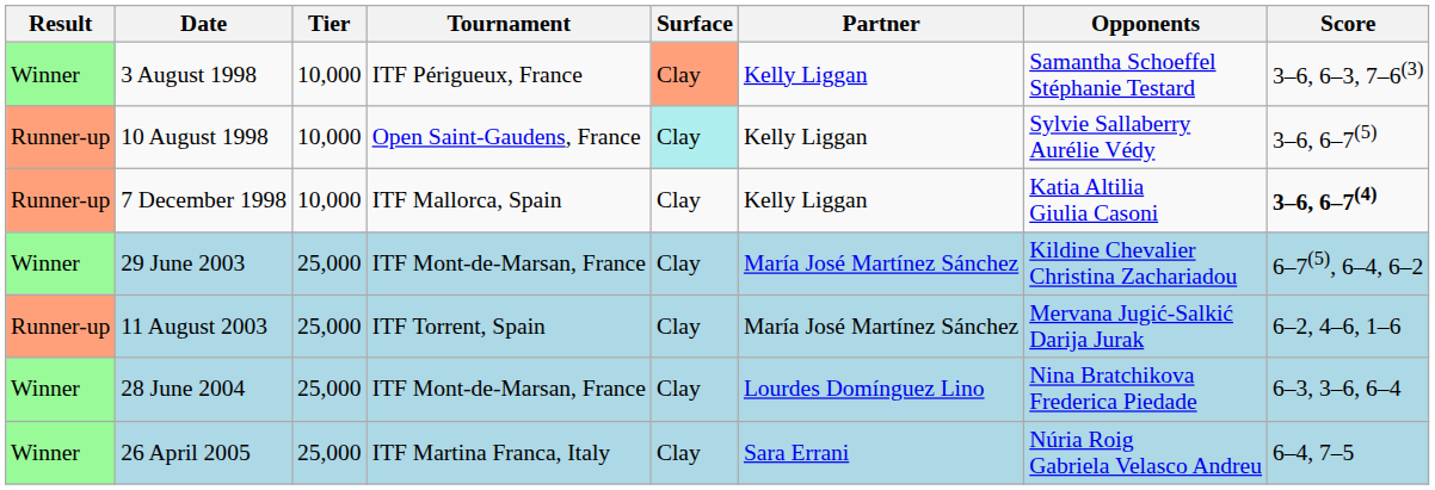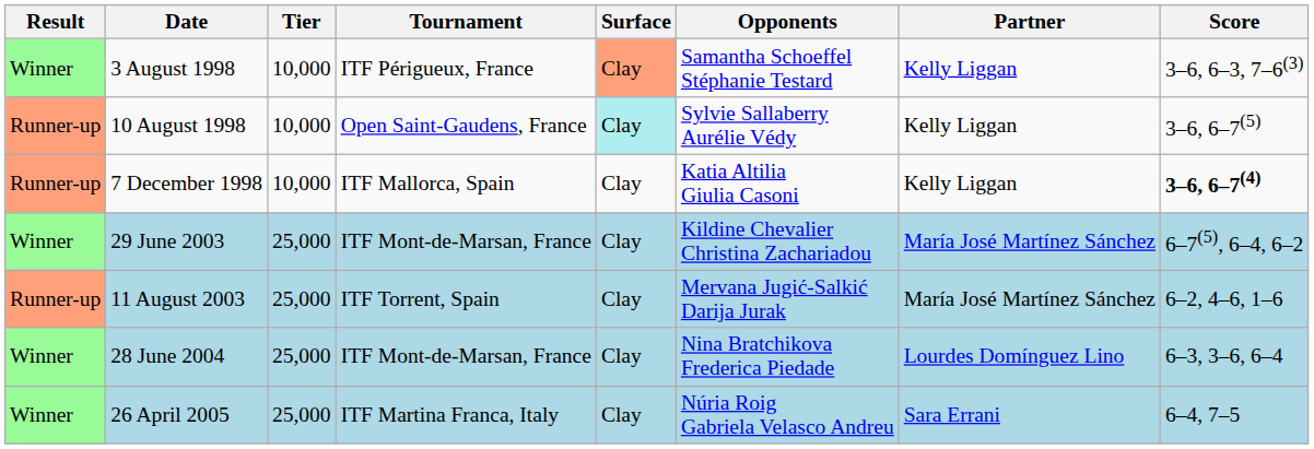 <table class="sortable wikitable">
 <tr>
 <th>Result</th>
 <th>Date</th>
 <th>Tier</th>
 <th>Tournament</th>
 <th>Surface</th>
+<th>Opponents</th>
 <th>Partner</th>
-<th>Opponents</th>
 <th>Score</th>
 </tr>
 <tr>
 <td bgcolor="98FB98">Winner</td>
 <td>3 August 1998</td>
 <td>10,000</td>
 <td>ITF Périgueux, France</td>
 <td style="background: lightsalmon;">Clay</td>
+<td> <a href='#'>Samantha Schoeffel</a> <br>  <a href='#'>Stéphanie Testard</a></td>
 <td> <a href='#'>Kelly Liggan</a></td>
-<td> <a href='#'>Samantha Schoeffel</a> <br>  <a href='#'>Stéphanie Testard</a></td>
 <td>3–6, 6–3, 7–6<sup>(3)</sup></td>
 </tr>
 <tr>
 <td bgcolor=FFA07A>Runner-up</td>
 <td>10 August 1998</td>
 <td>10,000</td>
 <td><a href='#'>Open Saint-Gaudens</a>, France</td>
 <td style="background: paleturquoise;">Clay</td>
+<td> <a href='#'>Sylvie Sallaberry</a> <br>  <a href='#'>Aurélie Védy</a></td>
 <td> Kelly Liggan</td>
-<td> <a href='#'>Sylvie Sallaberry</a> <br>  <a href='#'>Aurélie Védy</a></td>
 <td>3–6, 6–7<sup>(5)</sup></td>
 </tr>
 <tr>
 <td bgcolor=FFA07A>Runner-up</td>
 <td>7 December 1998</td>
 <td>10,000</td>
 <td>ITF Mallorca, Spain</td>
 <td>Clay</td>
+<td> <a href='#'>Katia Altilia</a> <br>  <a href='#'>Giulia Casoni</a></td>
 <td> Kelly Liggan</td>
-<td> <a href='#'>Katia Altilia</a> <br>  <a href='#'>Giulia Casoni</a></td>
 <td><strong>3–6, 6–7<sup>(4)</sup></strong></td>
 </tr>
 <tr style="background:lightblue;">
 <td bgcolor="98FB98">Winner</td>
 <td>29 June 2003</td>
 <td>25,000</td>
 <td>ITF Mont-de-Marsan, France</td>
 <td>Clay</td>
+<td> <a href='#'>Kildine Chevalier</a> <br>  <a href='#'>Christina Zachariadou</a></td>
 <td> <a href='#'>María José Martínez Sánchez</a></td>
-<td> <a href='#'>Kildine Chevalier</a> <br>  <a href='#'>Christina Zachariadou</a></td>
 <td>6–7<sup>(5)</sup>, 6–4, 6–2</td>
 </tr>
 <tr style="background:lightblue;">
 <td bgcolor=FFA07A>Runner-up</td>
 <td>11 August 2003</td>
 <td>25,000</td>
 <td>ITF Torrent, Spain</td>
 <td>Clay</td>
+<td> <a href='#'>Mervana Jugić-Salkić</a> <br>  <a href='#'>Darija Jurak</a></td>
 <td> María José Martínez Sánchez</td>
-<td> <a href='#'>Mervana Jugić-Salkić</a> <br>  <a href='#'>Darija Jurak</a></td>
 <td>6–2, 4–6, 1–6</td>
 </tr>
 <tr style="background:lightblue;">
 <td bgcolor="98FB98">Winner</td>
 <td>28 June 2004</td>
 <td>25,000</td>
 <td>ITF Mont-de-Marsan, France</td>
 <td>Clay</td>
+<td> <a href='#'>Nina Bratchikova</a> <br>  <a href='#'>Frederica Piedade</a></td>
 <td> <a href='#'>Lourdes Domínguez Lino</a></td>
-<td> <a href='#'>Nina Bratchikova</a> <br>  <a href='#'>Frederica Piedade</a></td>
 <td>6–3, 3–6, 6–4</td>
 </tr>
 <tr style="background:lightblue;">
 <td bgcolor="98FB98">Winner</td>
 <td>26 April 2005</td>
 <td>25,000</td>
 <td>ITF Martina Franca, Italy</td>
 <td>Clay</td>
+<td> <a href='#'>Núria Roig</a> <br>  <a href='#'>Gabriela Velasco Andreu</a></td>
 <td> <a href='#'>Sara Errani</a></td>
-<td> <a href='#'>Núria Roig</a> <br>  <a href='#'>Gabriela Velasco Andreu</a></td>
 <td>6–4, 7–5</td>
 </tr>
 </table>
